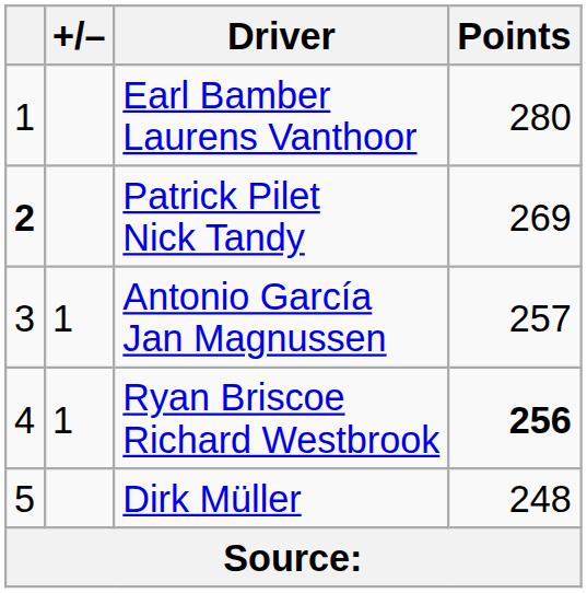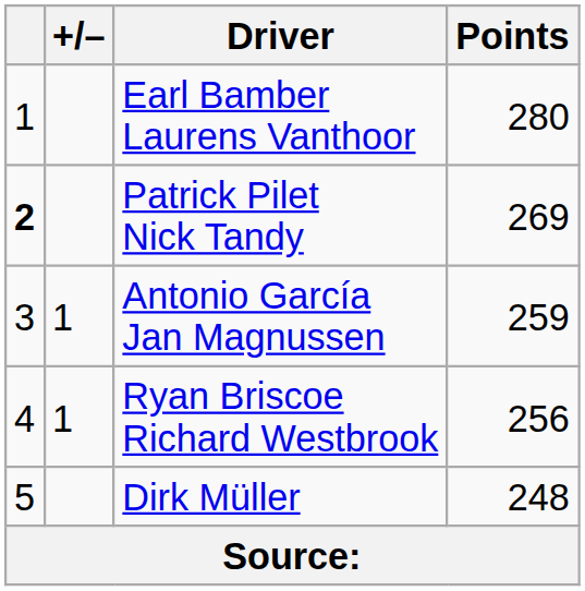 <table class="wikitable" style="font-size: 95%;">
 <tr>
 <th scope="col"></th>
 <th scope="col">+/–</th>
 <th scope="col">Driver</th>
 <th scope="col">Points</th>
 </tr>
 <tr>
 <td align=center>1</td>
 <td align="left"></td>
 <td> <a href='#'>Earl Bamber</a><br> <a href='#'>Laurens Vanthoor</a></td>
 <td align=right>280</td>
 </tr>
 <tr>
 <td align=center><strong>2</strong></td>
 <td align="left"></td>
 <td> <a href='#'>Patrick Pilet</a><br> <a href='#'>Nick Tandy</a></td>
 <td align=right>269</td>
 </tr>
 <tr>
 <td align=center>3</td>
 <td align="left"> 1</td>
 <td> <a href='#'>Antonio García</a><br> <a href='#'>Jan Magnussen</a></td>
-<td align=right>257</td>
+<td align=right>259</td>
 </tr>
 <tr>
 <td align=center>4</td>
 <td align="left"> 1</td>
 <td> <a href='#'>Ryan Briscoe</a><br> <a href='#'>Richard Westbrook</a></td>
-<td align=right><strong>256</strong></td>
+<td align=right>256</td>
 </tr>
 <tr>
 <td align=center>5</td>
 <td align="left"></td>
 <td> <a href='#'>Dirk Müller</a></td>
 <td align=right>248</td>
 </tr>
 <tr>
 <th colspan=5>Source:</th>
 </tr>
 </table>
